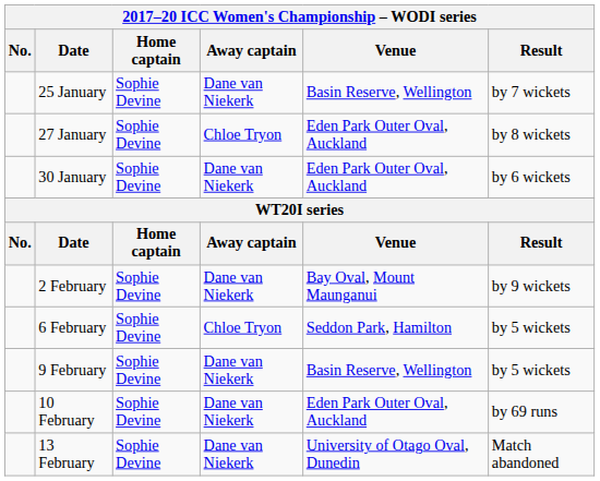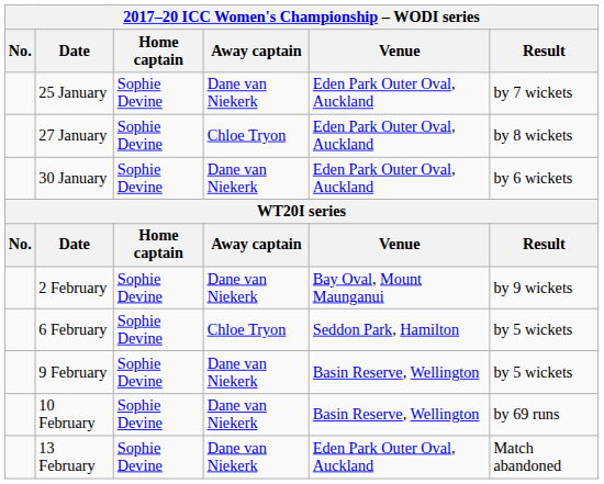 <table class="wikitable">
 <tr>
 <th colspan="9"><a href='#'>2017–20 ICC Women's Championship</a> – WODI series</th>
 </tr>
 <tr>
 <th>No.</th>
 <th>Date</th>
 <th>Home captain</th>
 <th>Away captain</th>
 <th>Venue</th>
 <th>Result</th>
 </tr>
 <tr>
 <td></td>
 <td>25 January</td>
 <td><a href='#'>Sophie Devine</a></td>
 <td><a href='#'>Dane van Niekerk</a></td>
-<td><a href='#'>Basin Reserve</a>, <a href='#'>Wellington</a></td>
+<td><a href='#'>Eden Park Outer Oval</a>, <a href='#'>Auckland</a></td>
 <td> by 7 wickets</td>
 </tr>
 <tr>
 <td></td>
 <td>27 January</td>
 <td><a href='#'>Sophie Devine</a></td>
 <td><a href='#'>Chloe Tryon</a></td>
 <td><a href='#'>Eden Park Outer Oval</a>, <a href='#'>Auckland</a></td>
 <td> by 8 wickets</td>
 </tr>
 <tr>
 <td></td>
 <td>30 January</td>
 <td><a href='#'>Sophie Devine</a></td>
 <td><a href='#'>Dane van Niekerk</a></td>
 <td><a href='#'>Eden Park Outer Oval</a>, <a href='#'>Auckland</a></td>
 <td> by 6 wickets</td>
 </tr>
 <tr>
 <th colspan="9">WT20I series</th>
 </tr>
 <tr>
 <th>No.</th>
 <th>Date</th>
 <th>Home captain</th>
 <th>Away captain</th>
 <th>Venue</th>
 <th>Result</th>
 </tr>
 <tr>
 <td></td>
 <td>2 February</td>
 <td><a href='#'>Sophie Devine</a></td>
 <td><a href='#'>Dane van Niekerk</a></td>
 <td><a href='#'>Bay Oval</a>, <a href='#'>Mount Maunganui</a></td>
 <td> by 9 wickets</td>
 </tr>
 <tr>
 <td></td>
 <td>6 February</td>
 <td><a href='#'>Sophie Devine</a></td>
 <td><a href='#'>Chloe Tryon</a></td>
 <td><a href='#'>Seddon Park</a>, <a href='#'>Hamilton</a></td>
 <td> by 5 wickets</td>
 </tr>
 <tr>
 <td></td>
 <td>9 February</td>
 <td><a href='#'>Sophie Devine</a></td>
 <td><a href='#'>Dane van Niekerk</a></td>
 <td><a href='#'>Basin Reserve</a>, <a href='#'>Wellington</a></td>
 <td> by 5 wickets</td>
 </tr>
 <tr>
 <td></td>
 <td>10 February</td>
 <td><a href='#'>Sophie Devine</a></td>
 <td><a href='#'>Dane van Niekerk</a></td>
-<td><a href='#'>Eden Park Outer Oval</a>, <a href='#'>Auckland</a></td>
+<td><a href='#'>Basin Reserve</a>, <a href='#'>Wellington</a></td>
 <td> by 69 runs</td>
 </tr>
 <tr>
 <td></td>
 <td>13 February</td>
 <td><a href='#'>Sophie Devine</a></td>
 <td><a href='#'>Dane van Niekerk</a></td>
-<td><a href='#'>University of Otago Oval</a>, <a href='#'>Dunedin</a></td>
+<td><a href='#'>Eden Park Outer Oval</a>, <a href='#'>Auckland</a></td>
 <td>Match abandoned</td>
 </tr>
 </table>
